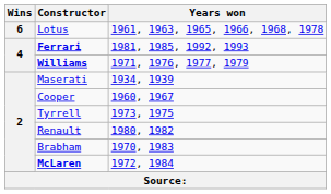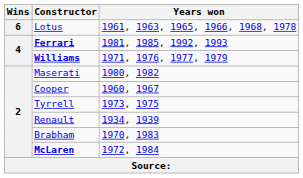 <table class="wikitable" style="font-size: 95%;">
 <tr>
 <th>Wins</th>
 <th>Constructor</th>
 <th>Years won</th>
 </tr>
 <tr>
 <th>6</th>
 <td> <a href='#'>Lotus</a></td>
 <td><span><a href='#'>1961</a>,</span> <a href='#'>1963</a>, <a href='#'>1965</a>, <span><a href='#'>1966</a>,</span> <a href='#'>1968</a>, <a href='#'>1978</a></td>
 </tr>
 <tr>
 <th rowspan="2">4</th>
 <td><strong> <a href='#'>Ferrari</a></strong></td>
 <td><span><a href='#'>1981</a>,</span> <a href='#'>1985</a>, <a href='#'>1992</a>, <a href='#'>1993</a></td>
 </tr>
 <tr>
 <td><strong> <a href='#'>Williams</a></strong></td>
 <td><a href='#'>1971</a>, <a href='#'>1976</a>, <a href='#'>1977</a>, <a href='#'>1979</a></td>
 </tr>
 <tr>
 <th rowspan="6">2</th>
 <td> <a href='#'>Maserati</a></td>
-<td><span><a href='#'>1934</a>, <a href='#'>1939</a></span></td>
+<td><a href='#'>1980</a>, <a href='#'>1982</a></td>
 </tr>
 <tr>
 <td> <a href='#'>Cooper</a></td>
 <td><span><a href='#'>1960</a>,</span> <a href='#'>1967</a></td>
 </tr>
 <tr>
 <td> <a href='#'>Tyrrell</a></td>
 <td><a href='#'>1973</a>, <a href='#'>1975</a></td>
 </tr>
 <tr>
 <td><strong></strong> <a href='#'>Renault</a></td>
-<td><a href='#'>1980</a>, <a href='#'>1982</a></td>
+<td><span><a href='#'>1934</a>, <a href='#'>1939</a></span></td>
 </tr>
 <tr>
 <td> <a href='#'>Brabham</a></td>
 <td><a href='#'>1970</a>, <a href='#'>1983</a></td>
 </tr>
 <tr>
 <td><strong> <a href='#'>McLaren</a></strong></td>
 <td><a href='#'>1972</a>, <a href='#'>1984</a></td>
 </tr>
 <tr>
 <th colspan="3">Source:</th>
 </tr>
 </table>
